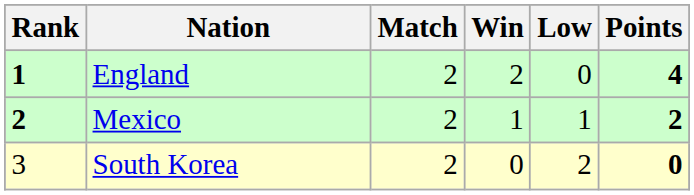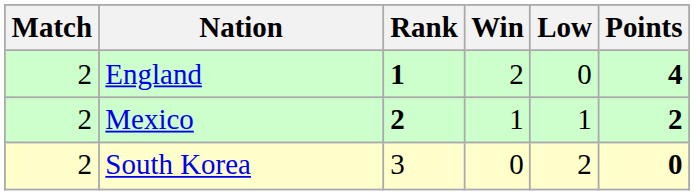 <table class="wikitable">
 <tr>
+<th width=20>Match</th>
+<th width=150>Nation</th>
 <th width=20>Rank</th>
-<th width=150>Nation</th>
-<th width=20>Match</th>
 <th width=20>Win</th>
 <th width=20>Low</th>
 <th width=20>Points</th>
 </tr>
 <tr align="right" style="background:#ccffcc;">
+<td>2</td>
+<td align="left"> <a href='#'>England</a></td>
 <td align="left"><strong>1</strong></td>
-<td align="left"> <a href='#'>England</a></td>
-<td>2</td>
 <td>2</td>
 <td>0</td>
 <td><strong>4</strong></td>
 </tr>
 <tr align="right" style="background:#ccffcc;">
+<td>2</td>
+<td align="left"> <a href='#'>Mexico</a></td>
 <td align="left"><strong>2</strong></td>
-<td align="left"> <a href='#'>Mexico</a></td>
-<td>2</td>
 <td>1</td>
 <td>1</td>
 <td><strong>2</strong></td>
 </tr>
 <tr align="right" style="background:#ffffcc;">
+<td>2</td>
+<td align="left"> <a href='#'>South Korea</a></td>
 <td align="left">3</td>
-<td align="left"> <a href='#'>South Korea</a></td>
-<td>2</td>
 <td>0</td>
 <td>2</td>
 <td><strong>0</strong></td>
 </tr>
 </table>
